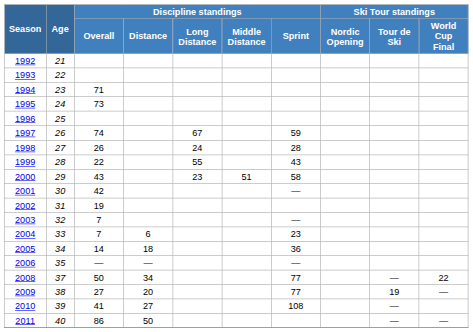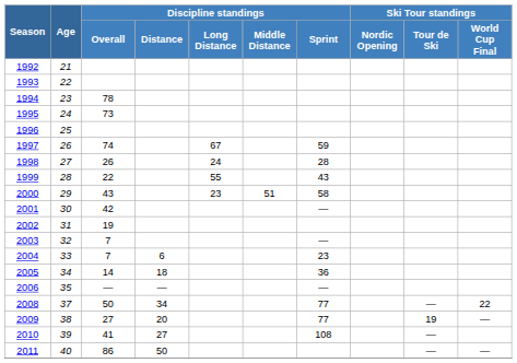 <table class="wikitable" style="font-size:95%; text-align:center; border:grey solid 1px; border-collapse:collapse; background:#ffffff;">
 <tr>
 <th style="background-color:#369; color:white; width:60px;" rowspan="2"> Season </th>
 <th style="background-color:#369; color:white; width:40px;" rowspan="2"> Age </th>
 <th style="background-color:#4180be; color:white;" colspan="5">Discipline standings</th>
 <th style="background-color:#4180be; color:white;" colspan="3">Ski Tour standings</th>
 </tr>
 <tr>
 <th style="background-color:#4180be; color:white; width:75px;">Overall</th>
 <th style="background-color:#4180be; color:white; width:75px;">Distance</th>
 <th style="background-color:#4180be; color:white; width:75px;">Long Distance</th>
 <th style="background-color:#4180be; color:white; width:75px;">Middle Distance</th>
 <th style="background-color:#4180be; color:white; width:75px;">Sprint</th>
 <th style="background-color:#4180be; color:white; width:75px;">Nordic<br>Opening</th>
 <th style="background-color:#4180be; color:white; width:75px;">Tour de<br>Ski</th>
 <th style="background-color:#4180be; color:white; width:75px;">World Cup<br>Final</th>
 </tr>
 <tr>
 <td><a href='#'>1992</a></td>
 <td><em>21</em></td>
 <td></td>
 <td></td>
 <td></td>
 <td></td>
 <td></td>
 <td></td>
 <td></td>
 <td></td>
 </tr>
 <tr>
 <td><a href='#'>1993</a></td>
 <td><em>22</em></td>
 <td></td>
 <td></td>
 <td></td>
 <td></td>
 <td></td>
 <td></td>
 <td></td>
 <td></td>
 </tr>
 <tr>
 <td><a href='#'>1994</a></td>
 <td><em>23</em></td>
-<td>71</td>
+<td>78</td>
 <td></td>
 <td></td>
 <td></td>
 <td></td>
 <td></td>
 <td></td>
 <td></td>
 </tr>
 <tr>
 <td><a href='#'>1995</a></td>
 <td><em>24</em></td>
 <td>73</td>
 <td></td>
 <td></td>
 <td></td>
 <td></td>
 <td></td>
 <td></td>
 <td></td>
 </tr>
 <tr>
 <td><a href='#'>1996</a></td>
 <td><em>25</em></td>
 <td></td>
 <td></td>
 <td></td>
 <td></td>
 <td></td>
 <td></td>
 <td></td>
 <td></td>
 </tr>
 <tr>
 <td><a href='#'>1997</a></td>
 <td><em>26</em></td>
 <td>74</td>
 <td></td>
 <td>67</td>
 <td></td>
 <td>59</td>
 <td></td>
 <td></td>
 <td></td>
 </tr>
 <tr>
 <td><a href='#'>1998</a></td>
 <td><em>27</em></td>
 <td>26</td>
 <td></td>
 <td>24</td>
 <td></td>
 <td>28</td>
 <td></td>
 <td></td>
 <td></td>
 </tr>
 <tr>
 <td><a href='#'>1999</a></td>
 <td><em>28</em></td>
 <td>22</td>
 <td></td>
 <td>55</td>
 <td></td>
 <td>43</td>
 <td></td>
 <td></td>
 <td></td>
 </tr>
 <tr>
 <td><a href='#'>2000</a></td>
 <td><em>29</em></td>
 <td>43</td>
 <td></td>
 <td>23</td>
 <td>51</td>
 <td>58</td>
 <td></td>
 <td></td>
 <td></td>
 </tr>
 <tr>
 <td><a href='#'>2001</a></td>
 <td><em>30</em></td>
 <td>42</td>
 <td></td>
 <td></td>
 <td></td>
 <td>—</td>
 <td></td>
 <td></td>
 <td></td>
 </tr>
 <tr>
 <td><a href='#'>2002</a></td>
 <td><em>31</em></td>
 <td>19</td>
 <td></td>
 <td></td>
 <td></td>
 <td></td>
 <td></td>
 <td></td>
 <td></td>
 </tr>
 <tr>
 <td><a href='#'>2003</a></td>
 <td><em>32</em></td>
 <td>7</td>
 <td></td>
 <td></td>
 <td></td>
 <td>—</td>
 <td></td>
 <td></td>
 <td></td>
 </tr>
 <tr>
 <td><a href='#'>2004</a></td>
 <td><em>33</em></td>
 <td>7</td>
 <td>6</td>
 <td></td>
 <td></td>
 <td>23</td>
 <td></td>
 <td></td>
 <td></td>
 </tr>
 <tr>
 <td><a href='#'>2005</a></td>
 <td><em>34</em></td>
 <td>14</td>
 <td>18</td>
 <td></td>
 <td></td>
 <td>36</td>
 <td></td>
 <td></td>
 <td></td>
 </tr>
 <tr>
 <td><a href='#'>2006</a></td>
 <td><em>35</em></td>
 <td>—</td>
 <td>—</td>
 <td></td>
 <td></td>
 <td>—</td>
 <td></td>
 <td></td>
 <td></td>
 </tr>
 <tr>
 <td><a href='#'>2008</a></td>
 <td><em>37</em></td>
 <td>50</td>
 <td>34</td>
 <td></td>
 <td></td>
 <td>77</td>
 <td></td>
 <td>—</td>
 <td>22</td>
 </tr>
 <tr>
 <td><a href='#'>2009</a></td>
 <td><em>38</em></td>
 <td>27</td>
 <td>20</td>
 <td></td>
 <td></td>
 <td>77</td>
 <td></td>
 <td>19</td>
 <td>—</td>
 </tr>
 <tr>
 <td><a href='#'>2010</a></td>
 <td><em>39</em></td>
 <td>41</td>
 <td>27</td>
 <td></td>
 <td></td>
 <td>108</td>
 <td></td>
 <td>—</td>
 <td></td>
 </tr>
 <tr>
 <td><a href='#'>2011</a></td>
 <td><em>40</em></td>
 <td>86</td>
 <td>50</td>
 <td></td>
 <td></td>
 <td></td>
 <td></td>
 <td>—</td>
 <td>—</td>
 </tr>
 <tr>
 </tr>
 </table>
